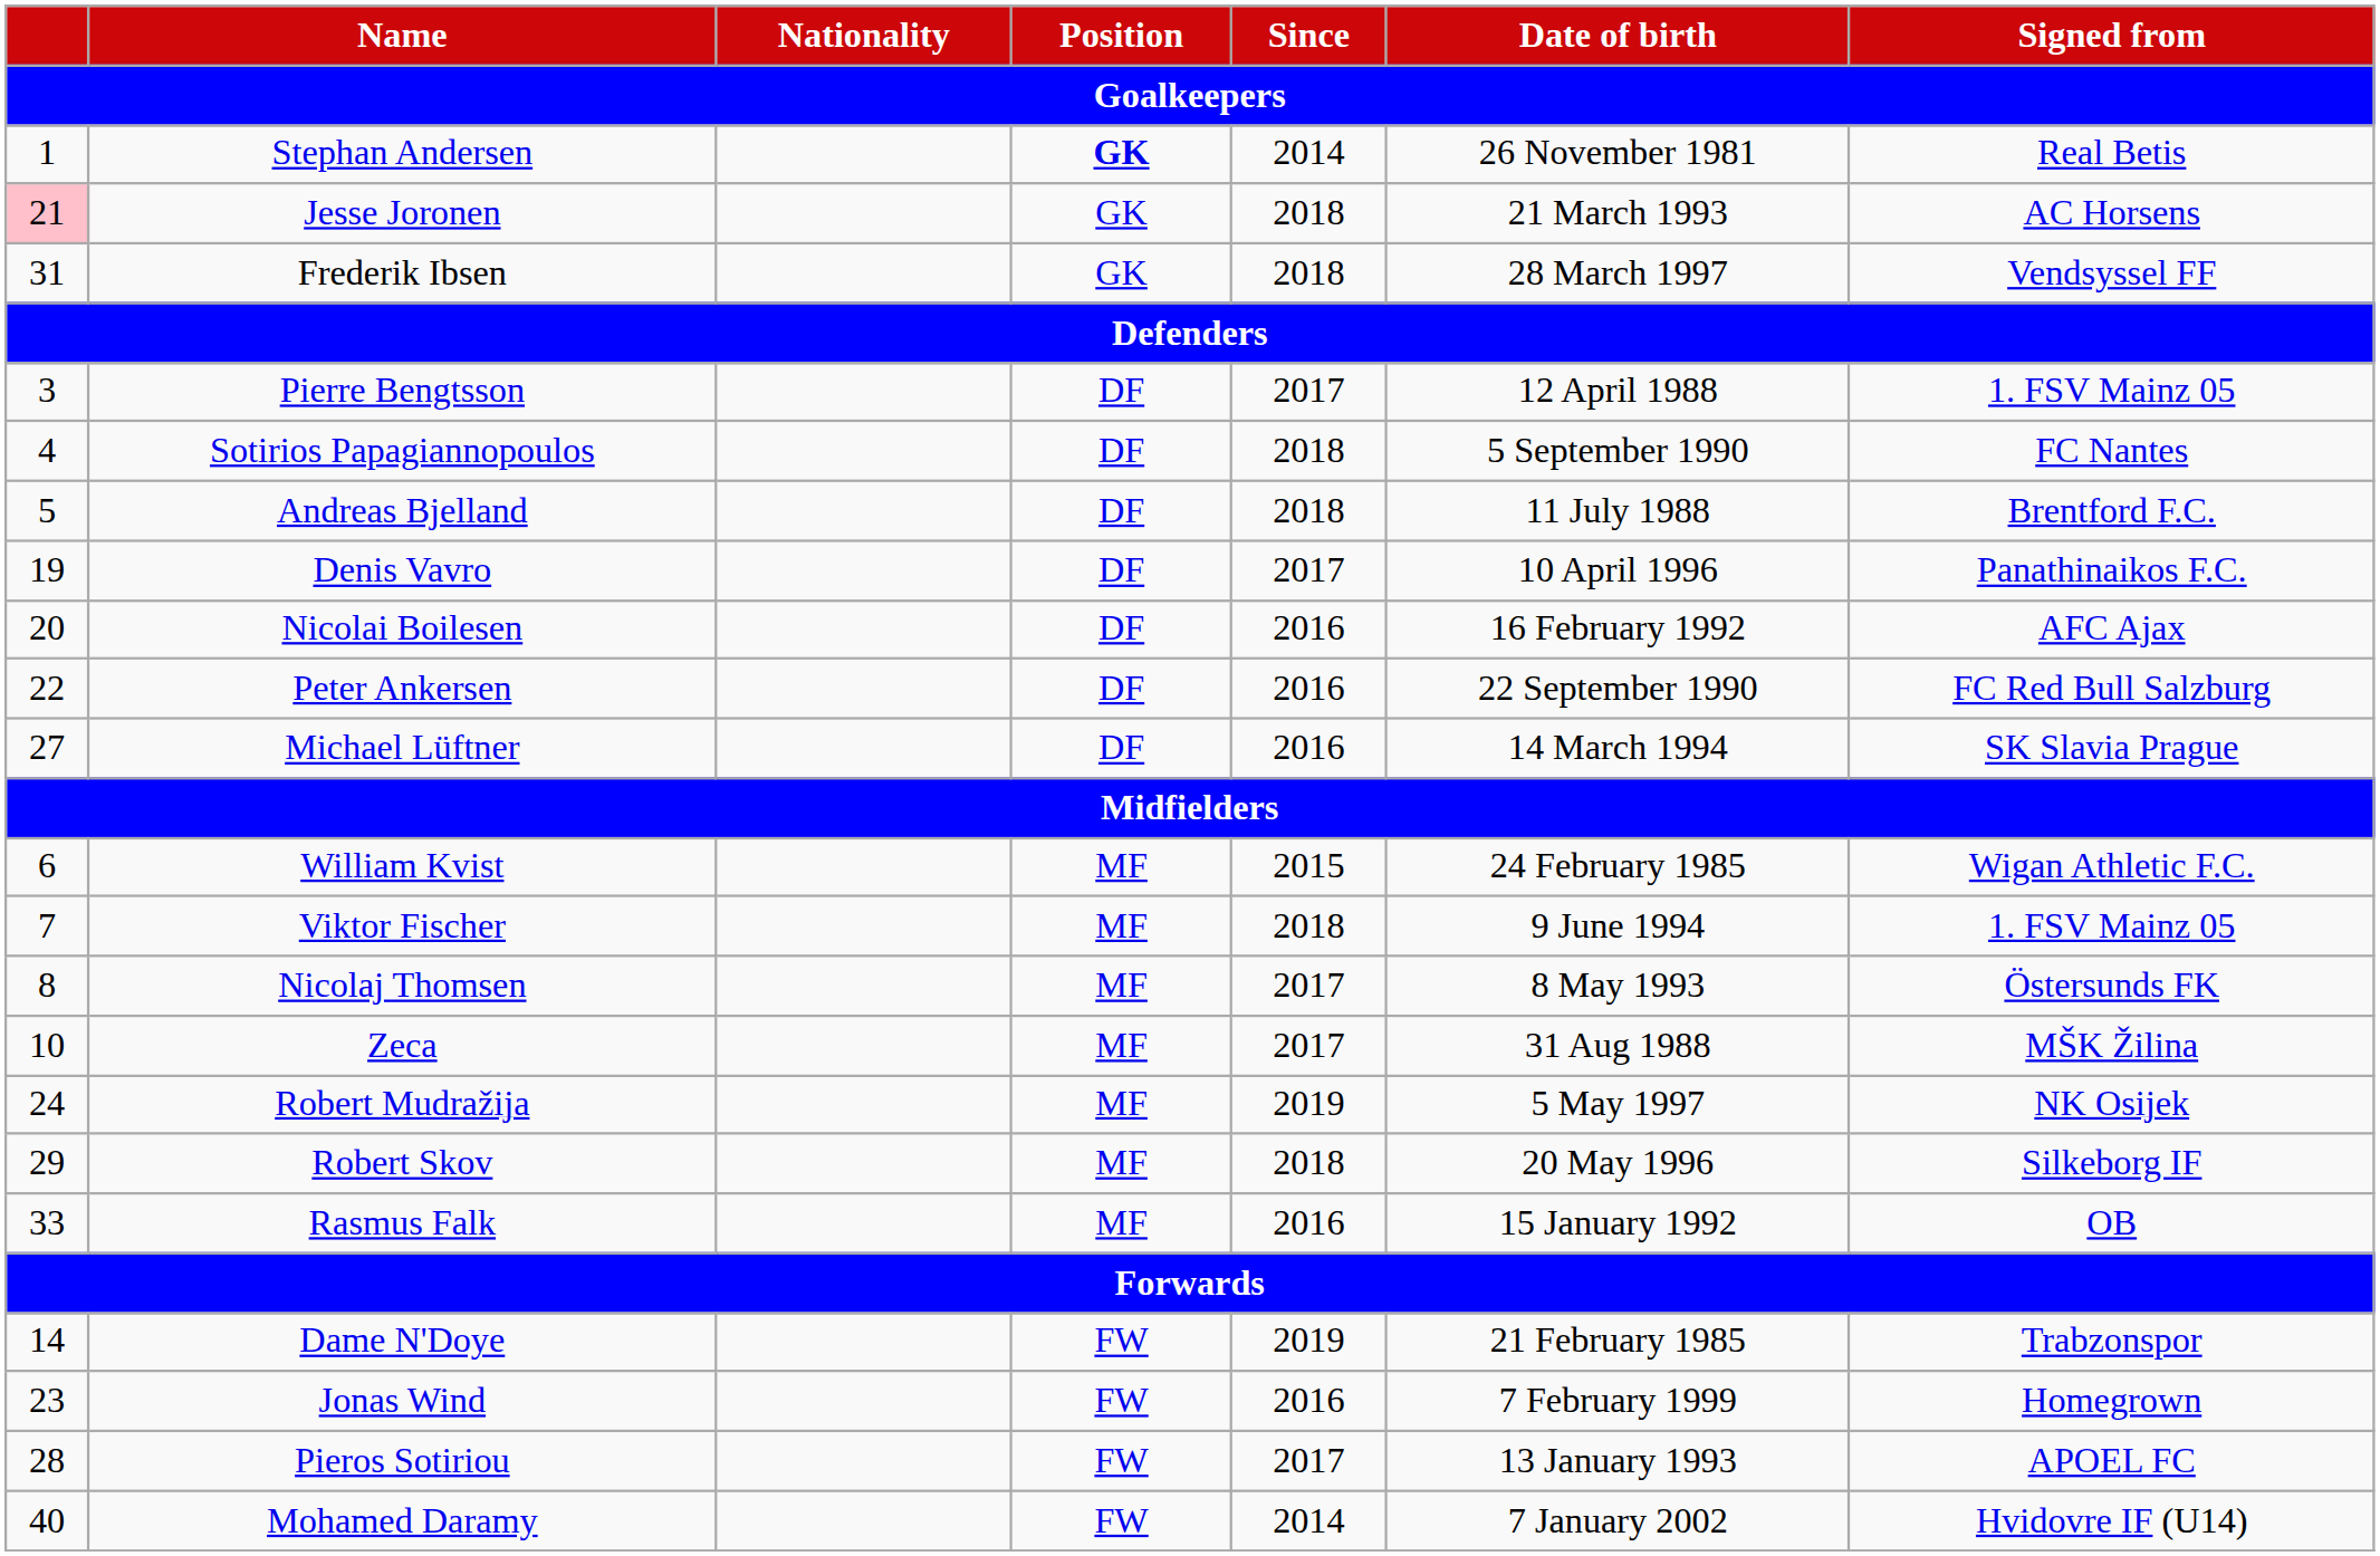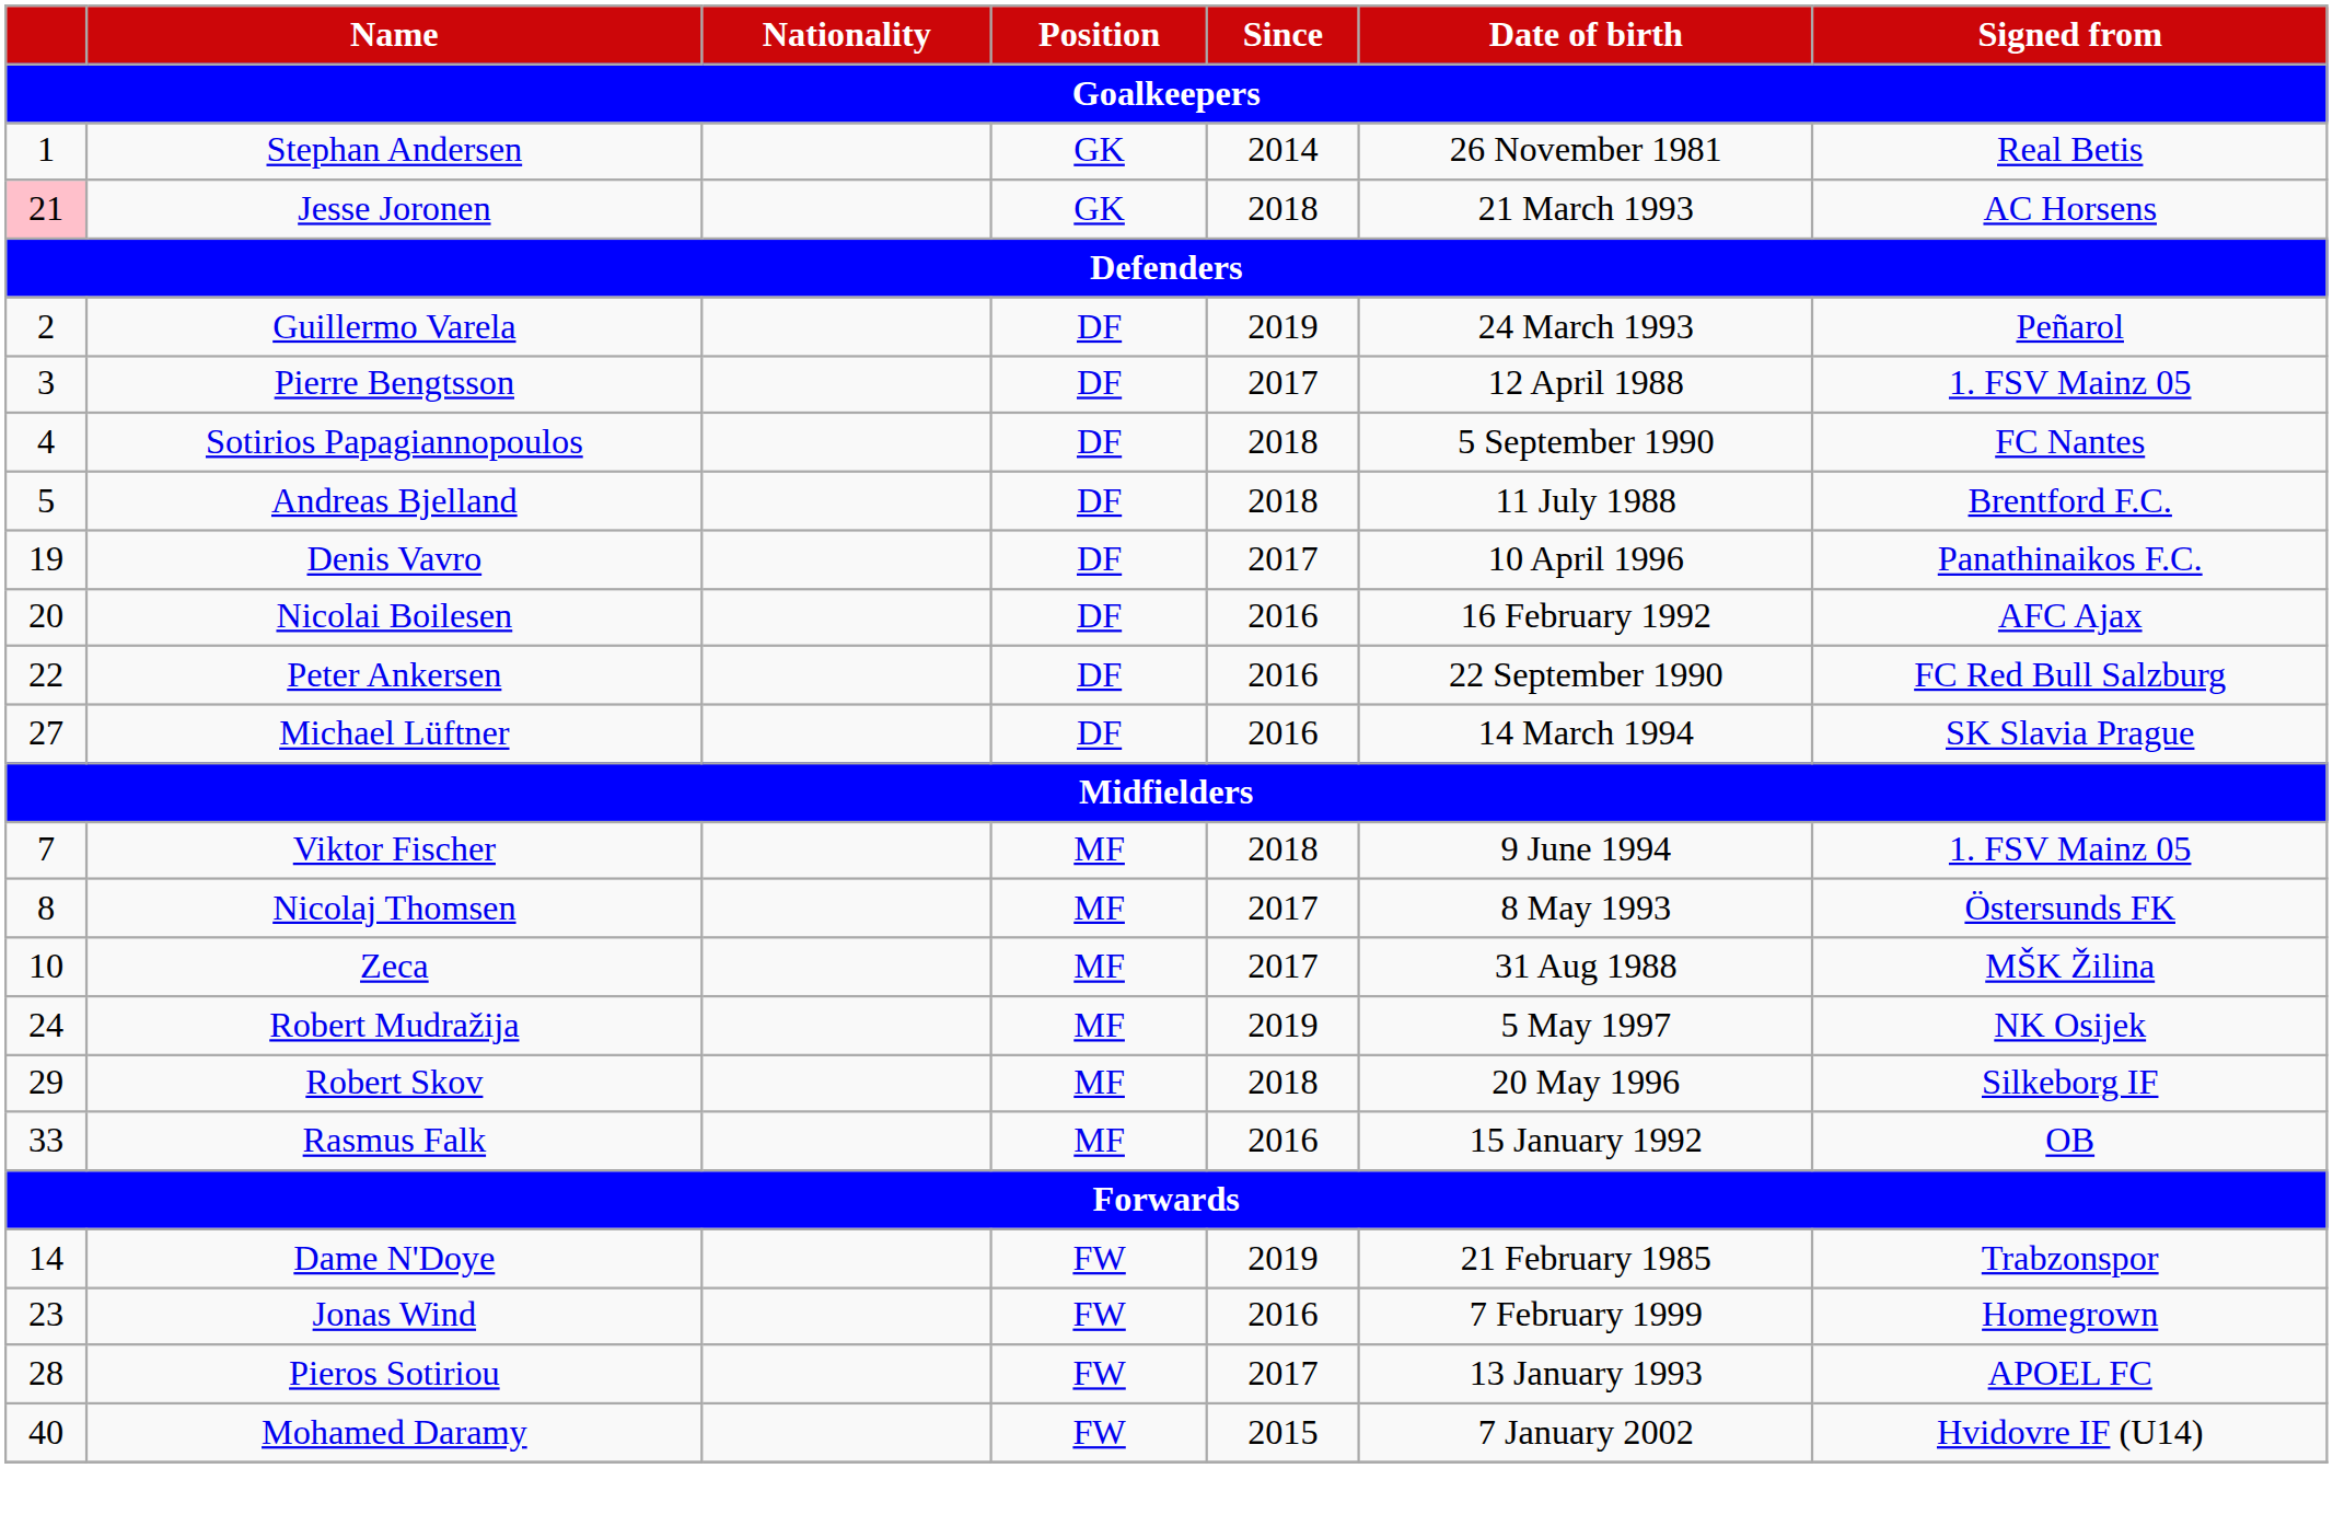 <table class="wikitable" style="text-align:center; font-size:90%; width:75%;">
 <tr>
 <th style="background:#cc0609; color:white; text-align:center;"></th>
 <th style="background:#cc0609; color:white; text-align:center;">Name</th>
 <th style="background:#cc0609; color:white; text-align:center;">Nationality</th>
 <th style="background:#cc0609; color:white; text-align:center;">Position</th>
 <th style="background:#cc0609; color:white; text-align:center;">Since</th>
 <th style="background:#cc0609; color:white; text-align:center;">Date of birth</th>
 <th style="background:#cc0609; color:white; text-align:center;">Signed from</th>
 </tr>
 <tr>
 <th colspan="7" style="background:#0000FF; color:white; text-align:center;">Goalkeepers</th>
 </tr>
 <tr>
 <td>1</td>
 <td><a href='#'>Stephan Andersen</a></td>
 <td></td>
-<td><strong><a href='#'>GK</a></strong></td>
+<td><a href='#'>GK</a></td>
 <td>2014</td>
 <td>26 November 1981</td>
 <td> <a href='#'>Real Betis</a></td>
 </tr>
 <tr>
 <td style="background: pink;">21</td>
 <td><a href='#'>Jesse Joronen</a></td>
 <td></td>
 <td><a href='#'>GK</a></td>
 <td>2018</td>
 <td>21 March 1993</td>
 <td> <a href='#'>AC Horsens</a></td>
 </tr>
 <tr>
-<td>31</td>
-<td>Frederik Ibsen</td>
-<td></td>
-<td><a href='#'>GK</a></td>
-<td>2018</td>
-<td>28 March 1997</td>
-<td> <a href='#'>Vendsyssel FF</a></td>
+<th colspan="7" style="background:#0000FF; color:white; text-align:center;">Defenders</th>
 </tr>
 <tr>
-<th colspan="7" style="background:#0000FF; color:white; text-align:center;">Defenders</th>
+<td>2</td>
+<td><a href='#'>Guillermo Varela</a></td>
+<td> </td>
+<td><a href='#'>DF</a></td>
+<td>2019</td>
+<td>24 March 1993</td>
+<td> <a href='#'>Peñarol</a></td>
 </tr>
 <tr>
 <td>3</td>
 <td><a href='#'>Pierre Bengtsson</a></td>
 <td></td>
 <td><a href='#'>DF</a></td>
 <td>2017</td>
 <td>12 April 1988</td>
 <td> <a href='#'>1. FSV Mainz 05</a></td>
 </tr>
 <tr>
 <td>4</td>
 <td><a href='#'>Sotirios Papagiannopoulos</a></td>
 <td></td>
 <td><a href='#'>DF</a></td>
 <td>2018</td>
 <td>5 September 1990</td>
 <td> <a href='#'>FC Nantes</a></td>
 </tr>
 <tr>
 <td>5</td>
 <td><a href='#'>Andreas Bjelland</a></td>
 <td></td>
 <td><a href='#'>DF</a></td>
 <td>2018</td>
 <td>11 July 1988</td>
 <td> <a href='#'>Brentford F.C.</a></td>
 </tr>
 <tr>
 <td>19</td>
 <td><a href='#'>Denis Vavro</a></td>
 <td></td>
 <td><a href='#'>DF</a></td>
 <td>2017</td>
 <td>10 April 1996</td>
 <td> <a href='#'>Panathinaikos F.C.</a></td>
 </tr>
 <tr>
 <td>20</td>
 <td><a href='#'>Nicolai Boilesen</a></td>
 <td></td>
 <td><a href='#'>DF</a></td>
 <td>2016</td>
 <td>16 February 1992</td>
 <td> <a href='#'>AFC Ajax</a></td>
 </tr>
 <tr>
 <td>22</td>
 <td><a href='#'>Peter Ankersen</a></td>
 <td></td>
 <td><a href='#'>DF</a></td>
 <td>2016</td>
 <td>22 September 1990</td>
 <td> <a href='#'>FC Red Bull Salzburg</a></td>
 </tr>
 <tr>
 <td>27</td>
 <td><a href='#'>Michael Lüftner</a></td>
 <td></td>
 <td><a href='#'>DF</a></td>
 <td>2016</td>
 <td>14 March 1994</td>
 <td> <a href='#'>SK Slavia Prague</a></td>
 </tr>
 <tr>
 <th colspan="7" style="background:#0000FF; color:white; text-align:center;">Midfielders</th>
-</tr>
-<tr>
-<td>6</td>
-<td><a href='#'>William Kvist</a></td>
-<td></td>
-<td><a href='#'>MF</a></td>
-<td>2015</td>
-<td>24 February 1985</td>
-<td> <a href='#'>Wigan Athletic F.C.</a></td>
 </tr>
 <tr>
 <td>7</td>
 <td><a href='#'>Viktor Fischer</a></td>
 <td></td>
 <td><a href='#'>MF</a></td>
 <td>2018</td>
 <td>9 June 1994</td>
 <td> <a href='#'>1. FSV Mainz 05</a></td>
 </tr>
 <tr>
 <td>8</td>
 <td><a href='#'>Nicolaj Thomsen</a></td>
 <td></td>
 <td><a href='#'>MF</a></td>
 <td>2017</td>
 <td>8 May 1993</td>
 <td> <a href='#'>Östersunds FK</a></td>
 </tr>
 <tr>
 <td>10</td>
 <td><a href='#'>Zeca</a></td>
 <td> </td>
 <td><a href='#'>MF</a></td>
 <td>2017</td>
 <td>31 Aug 1988</td>
 <td> <a href='#'>MŠK Žilina</a></td>
 </tr>
 <tr>
 <td>24</td>
 <td><a href='#'>Robert Mudražija</a></td>
 <td></td>
 <td><a href='#'>MF</a></td>
 <td>2019</td>
 <td>5 May 1997</td>
 <td> <a href='#'>NK Osijek</a></td>
 </tr>
 <tr>
 <td>29</td>
 <td><a href='#'>Robert Skov</a></td>
 <td></td>
 <td><a href='#'>MF</a></td>
 <td>2018</td>
 <td>20 May 1996</td>
 <td> <a href='#'>Silkeborg IF</a></td>
 </tr>
 <tr>
 <td>33</td>
 <td><a href='#'>Rasmus Falk</a></td>
 <td></td>
 <td><a href='#'>MF</a></td>
 <td>2016</td>
 <td>15 January 1992</td>
 <td> <a href='#'>OB</a></td>
 </tr>
 <tr>
 <th colspan="7" style="background:#0000FF; color:white; text-align:center;">Forwards</th>
 </tr>
 <tr>
 <td>14</td>
 <td><a href='#'>Dame N'Doye</a></td>
 <td></td>
 <td><a href='#'>FW</a></td>
 <td>2019</td>
 <td>21 February 1985</td>
 <td> <a href='#'>Trabzonspor</a></td>
 </tr>
 <tr>
 <td>23</td>
 <td><a href='#'>Jonas Wind</a></td>
 <td></td>
 <td><a href='#'>FW</a></td>
 <td>2016</td>
 <td>7 February 1999</td>
 <td><a href='#'>Homegrown</a></td>
 </tr>
 <tr>
 <td>28</td>
 <td><a href='#'>Pieros Sotiriou</a></td>
 <td></td>
 <td><a href='#'>FW</a></td>
 <td>2017</td>
 <td>13 January 1993</td>
 <td> <a href='#'>APOEL FC</a></td>
 </tr>
 <tr>
 <td>40</td>
 <td><a href='#'>Mohamed Daramy</a></td>
 <td></td>
 <td><a href='#'>FW</a></td>
-<td>2014</td>
+<td>2015</td>
 <td>7 January 2002</td>
 <td> <a href='#'>Hvidovre IF</a> (U14)</td>
 </tr>
 <tr>
 </tr>
 </table>
